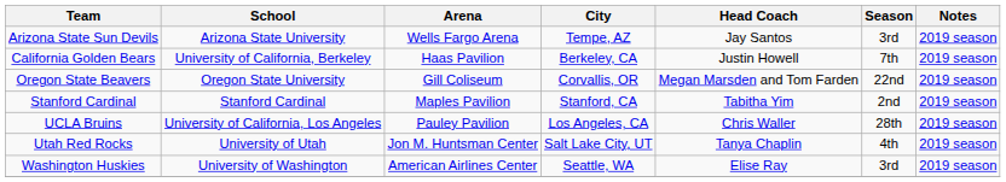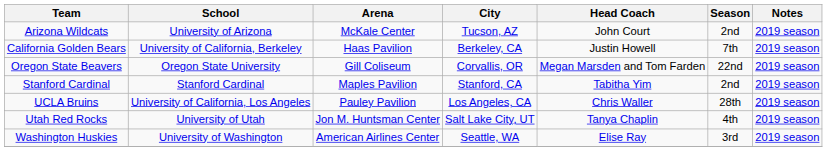 <table class="wikitable sortable" style="text-align:center;">
 <tr>
 <th>Team</th>
 <th>School</th>
 <th>Arena</th>
 <th>City</th>
 <th>Head Coach</th>
 <th>Season</th>
 <th>Notes</th>
 </tr>
 <tr>
-<td><a href='#'>Arizona State Sun Devils</a></td>
-<td><a href='#'>Arizona State University</a></td>
-<td><a href='#'>Wells Fargo Arena</a></td>
-<td><a href='#'>Tempe, AZ</a></td>
-<td>Jay Santos</td>
-<td>3rd</td>
+<td><a href='#'>Arizona Wildcats</a></td>
+<td><a href='#'>University of Arizona</a></td>
+<td><a href='#'>McKale Center</a></td>
+<td><a href='#'>Tucson, AZ</a></td>
+<td>John Court</td>
+<td>2nd</td>
 <td><a href='#'>2019 season</a></td>
 </tr>
 <tr>
 <td><a href='#'>California Golden Bears</a></td>
 <td><a href='#'>University of California, Berkeley</a></td>
 <td><a href='#'>Haas Pavilion</a></td>
 <td><a href='#'>Berkeley, CA</a></td>
 <td>Justin Howell</td>
 <td>7th</td>
 <td><a href='#'>2019 season</a></td>
 </tr>
 <tr>
 <td><a href='#'>Oregon State Beavers</a></td>
 <td><a href='#'>Oregon State University</a></td>
 <td><a href='#'>Gill Coliseum</a></td>
 <td><a href='#'>Corvallis, OR</a></td>
 <td><a href='#'>Megan Marsden</a> and Tom Farden</td>
 <td>22nd</td>
 <td><a href='#'>2019 season</a></td>
 </tr>
 <tr>
 <td><a href='#'>Stanford Cardinal</a></td>
 <td><a href='#'>Stanford Cardinal</a></td>
 <td><a href='#'>Maples Pavilion</a></td>
 <td><a href='#'>Stanford, CA</a></td>
 <td><a href='#'>Tabitha Yim</a></td>
 <td>2nd</td>
 <td><a href='#'>2019 season</a></td>
 </tr>
 <tr>
 <td><a href='#'>UCLA Bruins</a></td>
 <td><a href='#'>University of California, Los Angeles</a></td>
 <td><a href='#'>Pauley Pavilion</a></td>
 <td><a href='#'>Los Angeles, CA</a></td>
 <td><a href='#'>Chris Waller</a></td>
 <td>28th</td>
 <td><a href='#'>2019 season</a></td>
 </tr>
 <tr>
 <td><a href='#'>Utah Red Rocks</a></td>
 <td><a href='#'>University of Utah</a></td>
 <td><a href='#'>Jon M. Huntsman Center</a></td>
 <td><a href='#'>Salt Lake City, UT</a></td>
 <td><a href='#'>Tanya Chaplin</a></td>
 <td>4th</td>
 <td><a href='#'>2019 season</a></td>
 </tr>
 <tr>
 <td><a href='#'>Washington Huskies</a></td>
 <td><a href='#'>University of Washington</a></td>
 <td><a href='#'>American Airlines Center</a></td>
 <td><a href='#'>Seattle, WA</a></td>
 <td><a href='#'>Elise Ray</a></td>
 <td>3rd</td>
 <td><a href='#'>2019 season</a></td>
 </tr>
 <tr>
 </tr>
 </table>
